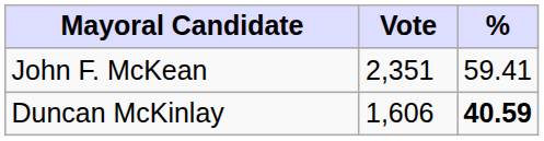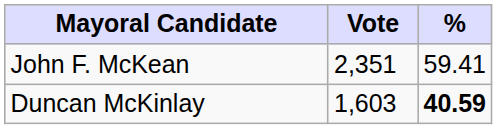 <table class="wikitable">
 <tr>
 <th style="background:#ddf; width:200px;">Mayoral Candidate </th>
 <th style="background:#ddf; width:50px;">Vote</th>
 <th style="background:#ddf; width:30px;">%</th>
 </tr>
 <tr>
 <td>John F. McKean</td>
 <td>2,351</td>
 <td>59.41</td>
 </tr>
 <tr>
 <td>Duncan McKinlay</td>
-<td>1,606</td>
+<td>1,603</td>
 <td><strong>40.59</strong></td>
 </tr>
 </table>
